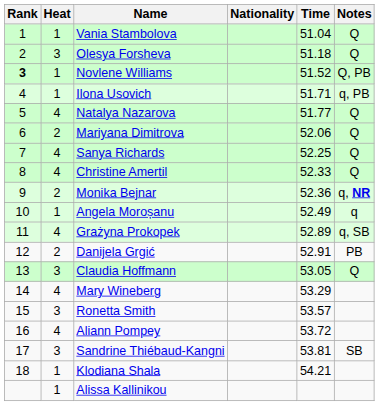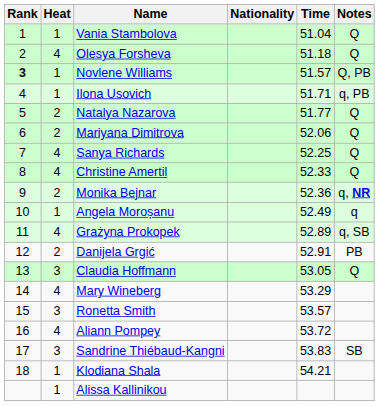 <table class="wikitable sortable" style="text-align:center">
 <tr>
 <th>Rank</th>
 <th>Heat</th>
 <th>Name</th>
 <th>Nationality</th>
 <th>Time</th>
 <th>Notes</th>
 </tr>
 <tr bgcolor=ccffcc>
 <td>1</td>
 <td>1</td>
 <td align="left"><a href='#'>Vania Stambolova</a></td>
 <td align=left></td>
 <td>51.04</td>
 <td>Q</td>
 </tr>
 <tr bgcolor=ccffcc>
 <td>2</td>
-<td>3</td>
+<td>4</td>
 <td align="left"><a href='#'>Olesya Forsheva</a></td>
 <td align=left></td>
 <td>51.18</td>
 <td>Q</td>
 </tr>
 <tr bgcolor=ccffcc>
 <td><strong>3</strong></td>
 <td>1</td>
 <td align="left"><a href='#'>Novlene Williams</a></td>
 <td align=left></td>
-<td>51.52</td>
+<td>51.57</td>
 <td>Q, PB</td>
 </tr>
 <tr bgcolor=ddffdd>
 <td>4</td>
 <td>1</td>
 <td align="left"><a href='#'>Ilona Usovich</a></td>
 <td align=left></td>
 <td>51.71</td>
 <td>q, PB</td>
 </tr>
 <tr bgcolor=ccffcc>
 <td>5</td>
-<td>4</td>
+<td>2</td>
 <td align="left"><a href='#'>Natalya Nazarova</a></td>
 <td align=left></td>
 <td>51.77</td>
 <td>Q</td>
 </tr>
 <tr bgcolor=ccffcc>
 <td>6</td>
 <td>2</td>
 <td align="left"><a href='#'>Mariyana Dimitrova</a></td>
 <td align=left></td>
 <td>52.06</td>
 <td>Q</td>
 </tr>
 <tr bgcolor=ccffcc>
 <td>7</td>
 <td>4</td>
 <td align="left"><a href='#'>Sanya Richards</a></td>
 <td align=left></td>
 <td>52.25</td>
 <td>Q</td>
 </tr>
 <tr bgcolor=ccffcc>
 <td>8</td>
 <td>4</td>
 <td align="left"><a href='#'>Christine Amertil</a></td>
 <td align=left></td>
 <td>52.33</td>
 <td>Q</td>
 </tr>
 <tr bgcolor=ddffdd>
 <td>9</td>
 <td>2</td>
 <td align="left"><a href='#'>Monika Bejnar</a></td>
 <td align=left></td>
 <td>52.36</td>
 <td>q, <strong><a href='#'>NR</a></strong></td>
 </tr>
 <tr bgcolor=ddffdd>
 <td>10</td>
 <td>1</td>
 <td align="left"><a href='#'>Angela Moroșanu</a></td>
 <td align=left></td>
 <td>52.49</td>
 <td>q</td>
 </tr>
 <tr bgcolor=ddffdd>
 <td>11</td>
 <td>4</td>
 <td align="left"><a href='#'>Grażyna Prokopek</a></td>
 <td align=left></td>
 <td>52.89</td>
 <td>q, SB</td>
 </tr>
 <tr>
 <td>12</td>
 <td>2</td>
 <td align="left"><a href='#'>Danijela Grgić</a></td>
 <td align=left></td>
 <td>52.91</td>
 <td>PB</td>
 </tr>
 <tr bgcolor=ccffcc>
 <td>13</td>
 <td>3</td>
 <td align="left"><a href='#'>Claudia Hoffmann</a></td>
 <td align=left></td>
 <td>53.05</td>
 <td>Q</td>
 </tr>
 <tr>
 <td>14</td>
 <td>4</td>
 <td align="left"><a href='#'>Mary Wineberg</a></td>
 <td align=left></td>
 <td>53.29</td>
 <td></td>
 </tr>
 <tr>
 <td>15</td>
 <td>3</td>
 <td align="left"><a href='#'>Ronetta Smith</a></td>
 <td align=left></td>
 <td>53.57</td>
 <td></td>
 </tr>
 <tr>
 <td>16</td>
 <td>4</td>
 <td align="left"><a href='#'>Aliann Pompey</a></td>
 <td align=left></td>
 <td>53.72</td>
 <td></td>
 </tr>
 <tr>
 <td>17</td>
 <td>3</td>
 <td align="left"><a href='#'>Sandrine Thiébaud-Kangni</a></td>
 <td align=left></td>
-<td>53.81</td>
+<td>53.83</td>
 <td>SB</td>
 </tr>
 <tr>
 <td>18</td>
 <td>1</td>
 <td align="left"><a href='#'>Klodiana Shala</a></td>
 <td align=left></td>
 <td>54.21</td>
 <td></td>
 </tr>
 <tr>
 <td></td>
 <td>1</td>
 <td align="left"><a href='#'>Alissa Kallinikou</a></td>
 <td align=left></td>
 <td></td>
 <td></td>
 </tr>
 </table>
